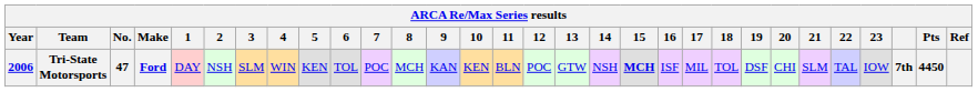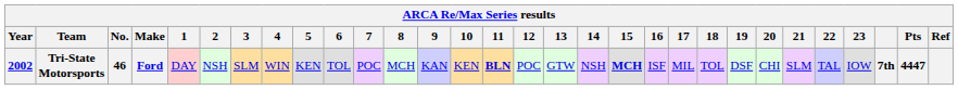 <table class="wikitable" style="text-align:center; font-size:75%">
 <tr>
 <th colspan=48><a href='#'>ARCA Re/Max Series</a> results</th>
 </tr>
 <tr>
 <th>Year</th>
 <th>Team</th>
 <th>No.</th>
 <th>Make</th>
 <th>1</th>
 <th>2</th>
 <th>3</th>
 <th>4</th>
 <th>5</th>
 <th>6</th>
 <th>7</th>
 <th>8</th>
 <th>9</th>
 <th>10</th>
 <th>11</th>
 <th>12</th>
 <th>13</th>
 <th>14</th>
 <th>15</th>
 <th>16</th>
 <th>17</th>
 <th>18</th>
 <th>19</th>
 <th>20</th>
 <th>21</th>
 <th>22</th>
 <th>23</th>
 <th></th>
 <th>Pts</th>
 <th>Ref</th>
 </tr>
 <tr>
-<th><a href='#'>2006</a></th>
+<th><a href='#'>2002</a></th>
 <th>Tri-State Motorsports</th>
-<th>47</th>
+<th>46</th>
 <th><a href='#'>Ford</a></th>
 <td style="background:#FFCFCF;"><a href='#'>DAY</a><br></td>
 <td style="background:#DFFFDF;"><a href='#'>NSH</a><br></td>
 <td style="background:#FFDF9F;"><a href='#'>SLM</a><br></td>
 <td style="background:#FFDF9F;"><a href='#'>WIN</a><br></td>
 <td style="background:#DFDFDF;"><a href='#'>KEN</a><br></td>
 <td style="background:#DFDFDF;"><a href='#'>TOL</a><br></td>
 <td style="background:#EFCFFF;"><a href='#'>POC</a><br></td>
 <td style="background:#DFFFDF;"><a href='#'>MCH</a><br></td>
 <td style="background:#CFCFFF;"><a href='#'>KAN</a><br></td>
 <td style="background:#FFDF9F;"><a href='#'>KEN</a><br></td>
-<td style="background:#FFDF9F;"><a href='#'>BLN</a><br></td>
+<td style="background:#FFDF9F;"><strong><a href='#'>BLN</a><br></strong></td>
 <td style="background:#DFFFDF;"><a href='#'>POC</a><br></td>
 <td style="background:#DFFFDF;"><a href='#'>GTW</a><br></td>
 <td style="background:#EFCFFF;"><a href='#'>NSH</a><br></td>
 <td style="background:#DFDFDF;"><strong><a href='#'>MCH</a><br></strong></td>
 <td style="background:#EFCFFF;"><a href='#'>ISF</a><br></td>
 <td style="background:#EFCFFF;"><a href='#'>MIL</a><br></td>
 <td style="background:#EFCFFF;"><a href='#'>TOL</a><br></td>
 <td style="background:#DFFFDF;"><a href='#'>DSF</a><br></td>
 <td style="background:#DFFFDF;"><a href='#'>CHI</a><br></td>
 <td style="background:#EFCFFF;"><a href='#'>SLM</a><br></td>
 <td style="background:#CFCFFF;"><a href='#'>TAL</a><br></td>
 <td style="background:#DFDFDF;"><a href='#'>IOW</a><br></td>
 <th>7th</th>
-<th>4450</th>
+<th>4447</th>
 <th></th>
 </tr>
 </table>
